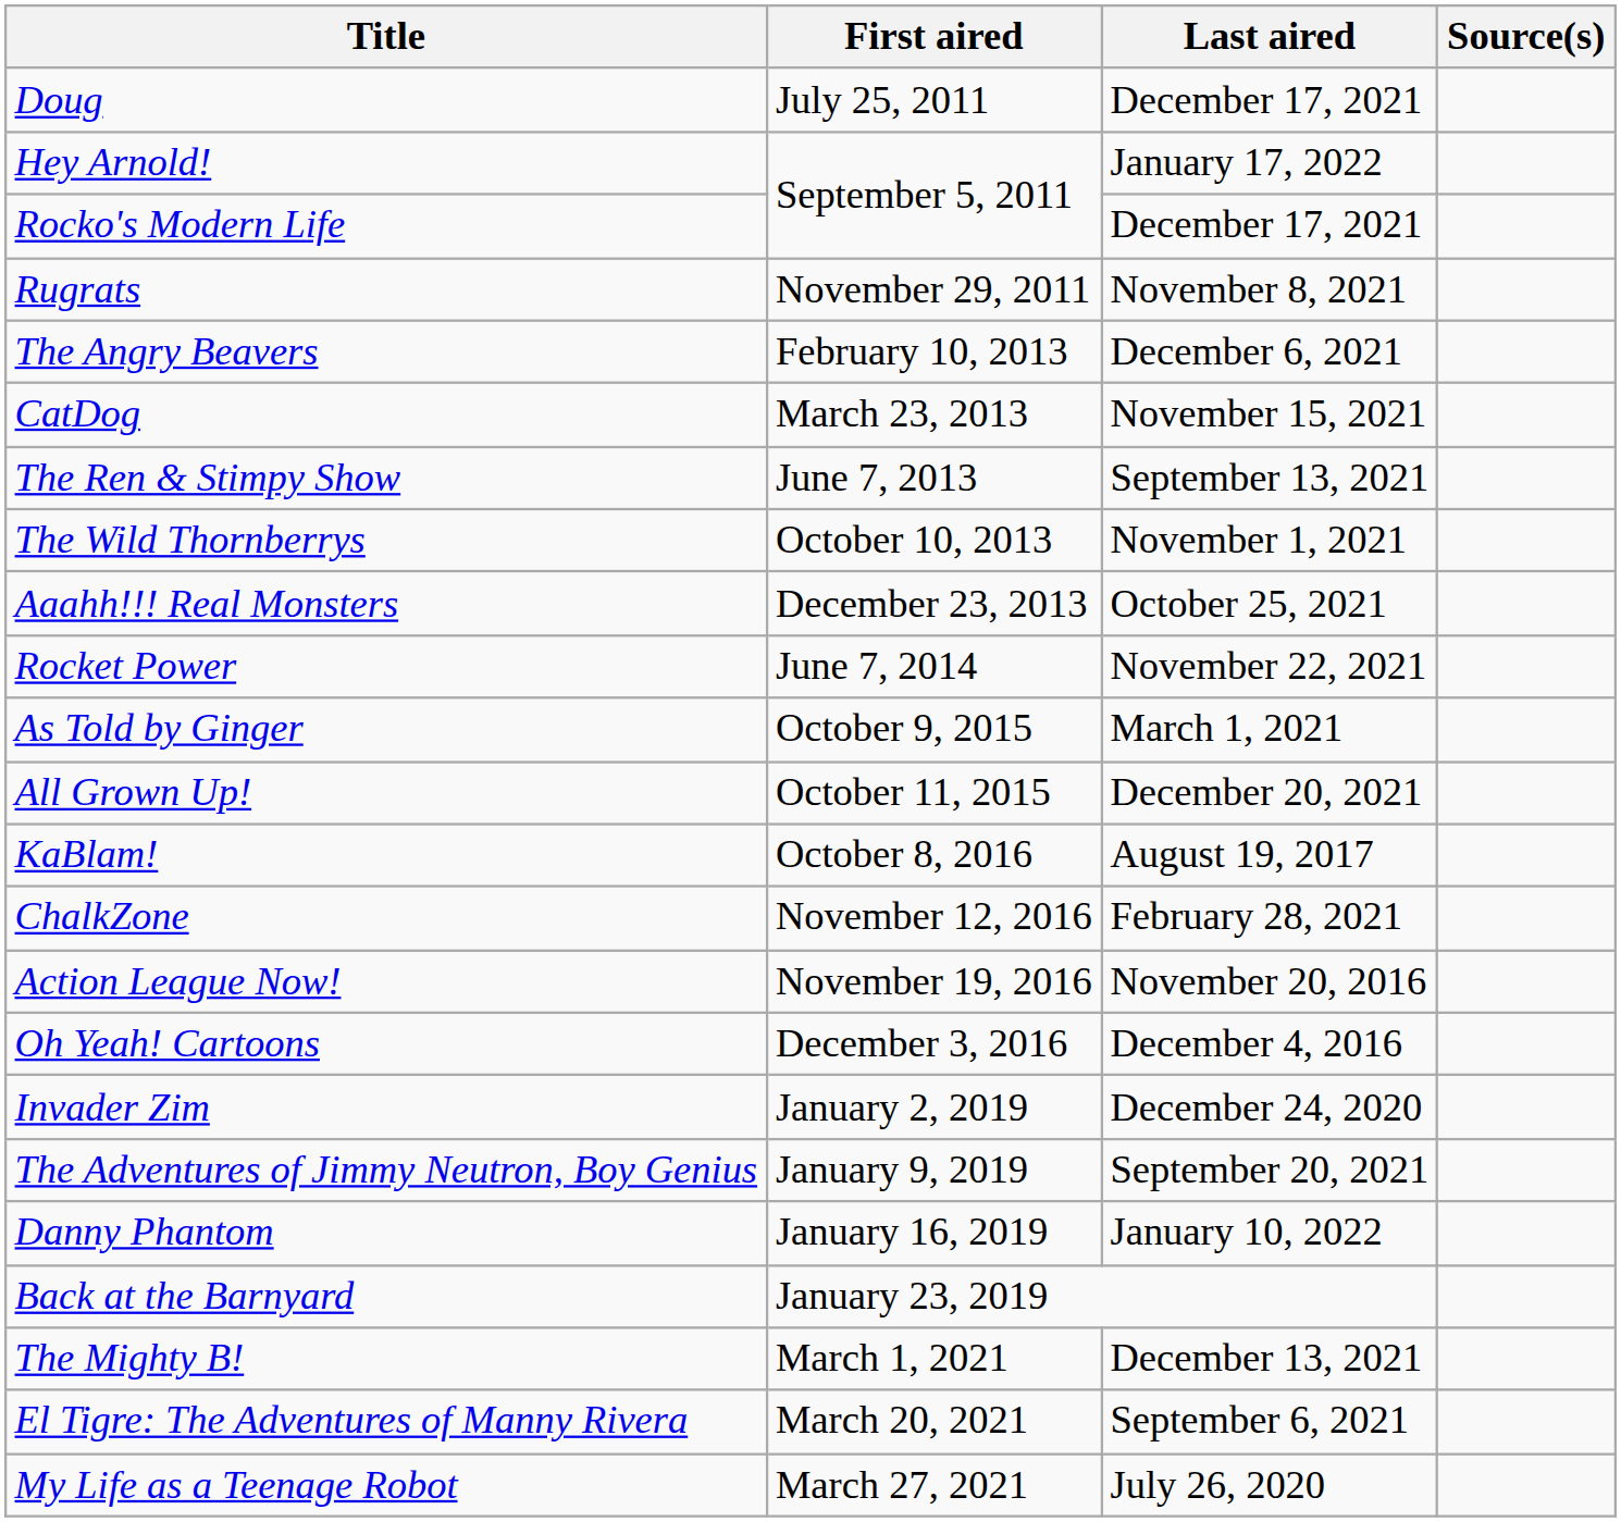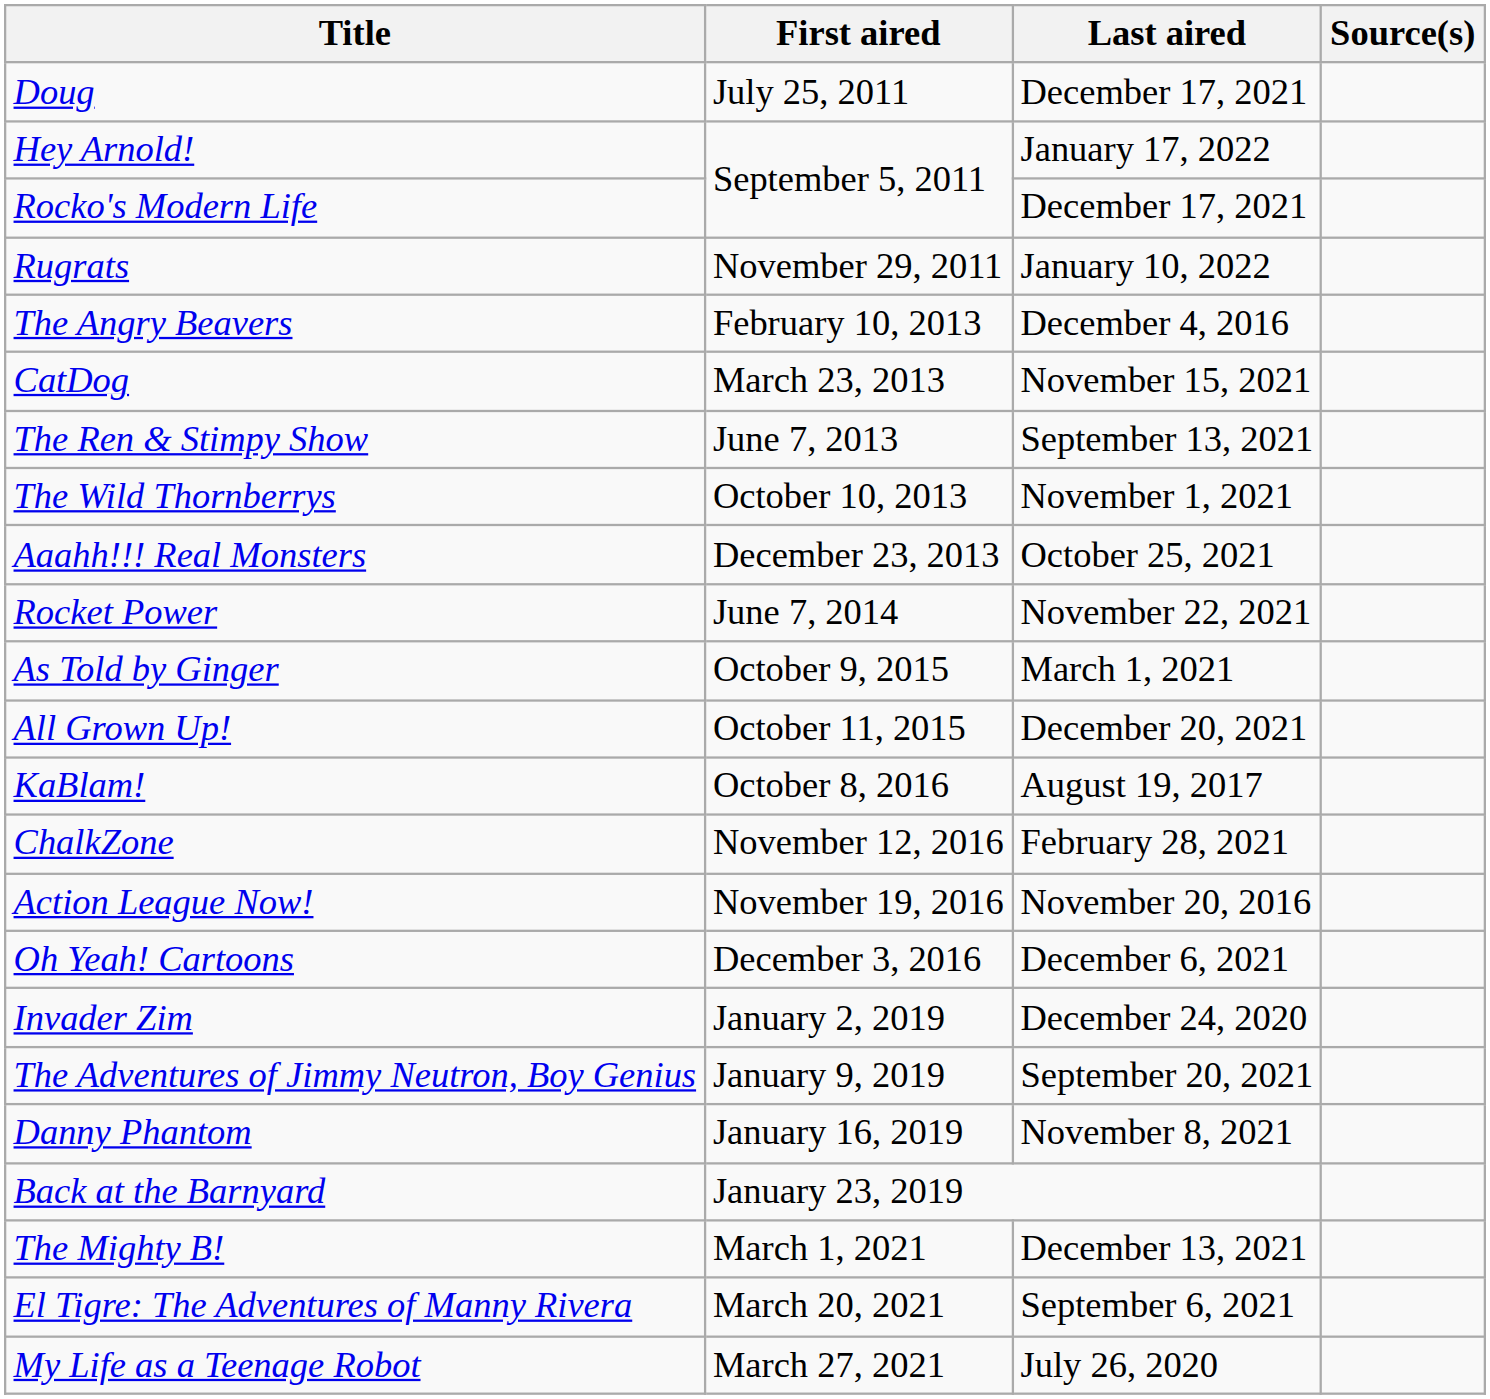 <table class="wikitable sortable">
 <tr>
 <th>Title</th>
 <th>First aired</th>
 <th>Last aired</th>
 <th>Source(s)</th>
 </tr>
 <tr>
 <td><em><a href='#'>Doug</a></em></td>
 <td>July 25, 2011</td>
 <td>December 17, 2021</td>
 <td></td>
 </tr>
 <tr>
 <td><em><a href='#'>Hey Arnold!</a></em></td>
 <td rowspan=2>September 5, 2011</td>
 <td>January 17, 2022</td>
 <td></td>
 </tr>
 <tr>
 <td><em><a href='#'>Rocko's Modern Life</a></em></td>
 <td>December 17, 2021</td>
 <td></td>
 </tr>
 <tr>
 <td><em><a href='#'>Rugrats</a></em></td>
 <td>November 29, 2011</td>
-<td>November 8, 2021</td>
+<td>January 10, 2022</td>
 <td></td>
 </tr>
 <tr>
 <td><em><a href='#'>The Angry Beavers</a></em></td>
 <td>February 10, 2013</td>
-<td>December 6, 2021</td>
+<td>December 4, 2016</td>
 <td></td>
 </tr>
 <tr>
 <td><em><a href='#'>CatDog</a></em></td>
 <td>March 23, 2013</td>
 <td>November 15, 2021</td>
 <td></td>
 </tr>
 <tr>
 <td><em><a href='#'>The Ren & Stimpy Show</a></em></td>
 <td>June 7, 2013</td>
 <td>September 13, 2021</td>
 <td></td>
 </tr>
 <tr>
 <td><em><a href='#'>The Wild Thornberrys</a></em></td>
 <td>October 10, 2013</td>
 <td>November 1, 2021</td>
 <td></td>
 </tr>
 <tr>
 <td><em><a href='#'>Aaahh!!! Real Monsters</a></em></td>
 <td>December 23, 2013</td>
 <td>October 25, 2021</td>
 <td></td>
 </tr>
 <tr>
 <td><em><a href='#'>Rocket Power</a></em></td>
 <td>June 7, 2014</td>
 <td>November 22, 2021</td>
 <td></td>
 </tr>
 <tr>
 <td><em><a href='#'>As Told by Ginger</a></em></td>
 <td>October 9, 2015</td>
 <td>March 1, 2021</td>
 <td></td>
 </tr>
 <tr>
 <td><em><a href='#'>All Grown Up!</a></em></td>
 <td>October 11, 2015</td>
 <td>December 20, 2021</td>
 <td></td>
 </tr>
 <tr>
 <td><em><a href='#'>KaBlam!</a></em></td>
 <td>October 8, 2016</td>
 <td>August 19, 2017</td>
 <td></td>
 </tr>
 <tr>
 <td><em><a href='#'>ChalkZone</a></em></td>
 <td>November 12, 2016</td>
 <td>February 28, 2021</td>
 <td></td>
 </tr>
 <tr>
 <td><em><a href='#'>Action League Now!</a></em></td>
 <td>November 19, 2016</td>
 <td>November 20, 2016</td>
 <td></td>
 </tr>
 <tr>
 <td><em><a href='#'>Oh Yeah! Cartoons</a></em></td>
 <td>December 3, 2016</td>
-<td>December 4, 2016</td>
+<td>December 6, 2021</td>
 <td></td>
 </tr>
 <tr>
 <td><em><a href='#'>Invader Zim</a></em></td>
 <td>January 2, 2019</td>
 <td>December 24, 2020</td>
 <td></td>
 </tr>
 <tr>
 <td><em><a href='#'>The Adventures of Jimmy Neutron, Boy Genius</a></em></td>
 <td>January 9, 2019</td>
 <td>September 20, 2021</td>
 <td></td>
 </tr>
 <tr>
 <td><em><a href='#'>Danny Phantom</a></em></td>
 <td>January 16, 2019</td>
-<td>January 10, 2022</td>
+<td>November 8, 2021</td>
 <td></td>
 </tr>
 <tr>
 <td><em><a href='#'>Back at the Barnyard</a></em></td>
 <td colspan=2>January 23, 2019</td>
 <td></td>
 </tr>
 <tr>
 <td><em><a href='#'>The Mighty B!</a></em></td>
 <td>March 1, 2021</td>
 <td>December 13, 2021</td>
 <td></td>
 </tr>
 <tr>
 <td><em><a href='#'>El Tigre: The Adventures of Manny Rivera</a></em></td>
 <td>March 20, 2021</td>
 <td>September 6, 2021</td>
 <td></td>
 </tr>
 <tr>
 <td><em><a href='#'>My Life as a Teenage Robot</a></em></td>
 <td>March 27, 2021</td>
 <td>July 26, 2020</td>
 <td></td>
 </tr>
 </table>
